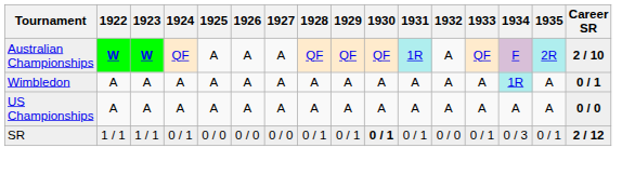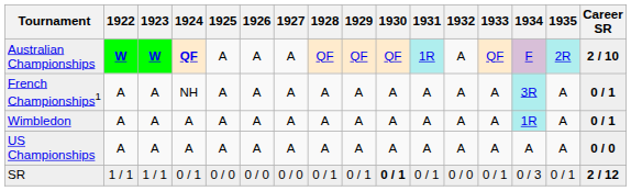 <table class="wikitable">
 <tr>
 <th>Tournament</th>
 <th>1922</th>
 <th>1923</th>
 <th>1924</th>
 <th>1925</th>
 <th>1926</th>
 <th>1927</th>
 <th>1928</th>
 <th>1929</th>
 <th>1930</th>
 <th>1931</th>
 <th>1932</th>
 <th>1933</th>
 <th>1934</th>
 <th>1935</th>
 <th>Career SR</th>
 </tr>
 <tr>
 <td style="background:#EFEFEF;"><a href='#'>Australian Championships</a></td>
 <td align="center" style="background:#00ff00;"><strong><a href='#'>W</a></strong></td>
 <td align="center" style="background:#00ff00;"><strong><a href='#'>W</a></strong></td>
-<td align="center" style="background:#ffebcd;"><a href='#'>QF</a></td>
+<td align="center" style="background:#ffebcd;"><strong><a href='#'>QF</a></strong></td>
 <td align="center">A</td>
 <td align="center">A</td>
 <td align="center">A</td>
 <td align="center" style="background:#ffebcd;"><a href='#'>QF</a></td>
 <td align="center" style="background:#ffebcd;"><a href='#'>QF</a></td>
 <td align="center" style="background:#ffebcd;"><a href='#'>QF</a></td>
 <td align="center" style="background:#afeeee;"><a href='#'>1R</a></td>
 <td align="center">A</td>
 <td align="center" style="background:#ffebcd;"><a href='#'>QF</a></td>
 <td align="center" style="background:#D8BFD8;"><a href='#'>F</a></td>
 <td align="center" style="background:#afeeee;"><a href='#'>2R</a></td>
 <td align="center" style="background:#EFEFEF;"><strong>2 / 10</strong></td>
+</tr>
+<tr>
+<td style="background:#EFEFEF;"><a href='#'>French Championships</a><sup>1</sup></td>
+<td align="center">A</td>
+<td align="center">A</td>
+<td align="center">NH</td>
+<td align="center">A</td>
+<td align="center">A</td>
+<td align="center">A</td>
+<td align="center">A</td>
+<td align="center">A</td>
+<td align="center">A</td>
+<td align="center">A</td>
+<td align="center">A</td>
+<td align="center">A</td>
+<td align="center" style="background:#afeeee;"><a href='#'>3R</a></td>
+<td align="center">A</td>
+<td align="center" style="background:#EFEFEF;"><strong>0 / 1</strong></td>
 </tr>
 <tr>
 <td style="background:#EFEFEF;"><a href='#'>Wimbledon</a></td>
 <td align="center">A</td>
 <td align="center">A</td>
 <td align="center">A</td>
 <td align="center">A</td>
 <td align="center">A</td>
 <td align="center">A</td>
 <td align="center">A</td>
 <td align="center">A</td>
 <td align="center">A</td>
 <td align="center">A</td>
 <td align="center">A</td>
 <td align="center">A</td>
 <td align="center" style="background:#afeeee;"><a href='#'>1R</a></td>
 <td align="center">A</td>
 <td align="center" style="background:#EFEFEF;"><strong>0 / 1</strong></td>
 </tr>
 <tr>
 <td style="background:#EFEFEF;"><a href='#'>US Championships</a></td>
 <td align="center">A</td>
 <td align="center">A</td>
 <td align="center">A</td>
 <td align="center">A</td>
 <td align="center">A</td>
 <td align="center">A</td>
 <td align="center">A</td>
 <td align="center">A</td>
 <td align="center">A</td>
 <td align="center">A</td>
 <td align="center">A</td>
 <td align="center">A</td>
 <td align="center">A</td>
 <td align="center">A</td>
 <td align="center" style="background:#EFEFEF;"><strong>0 / 0</strong></td>
 </tr>
 <tr>
 <td style="background:#EFEFEF;">SR</td>
 <td align="center" style="background:#EFEFEF;">1 / 1</td>
 <td align="center" style="background:#EFEFEF;">1 / 1</td>
 <td align="center" style="background:#EFEFEF;">0 / 1</td>
 <td align="center" style="background:#EFEFEF;">0 / 0</td>
 <td align="center" style="background:#EFEFEF;">0 / 0</td>
 <td align="center" style="background:#EFEFEF;">0 / 0</td>
 <td align="center" style="background:#EFEFEF;">0 / 1</td>
 <td align="center" style="background:#EFEFEF;">0 / 1</td>
 <td align="center" style="background:#EFEFEF;"><strong>0 / 1</strong></td>
 <td align="center" style="background:#EFEFEF;">0 / 1</td>
 <td align="center" style="background:#EFEFEF;">0 / 0</td>
 <td align="center" style="background:#EFEFEF;">0 / 1</td>
 <td align="center" style="background:#EFEFEF;">0 / 3</td>
 <td align="center" style="background:#EFEFEF;">0 / 1</td>
 <td align="center" style="background:#EFEFEF;"><strong>2 / 12</strong></td>
 </tr>
 </table>
